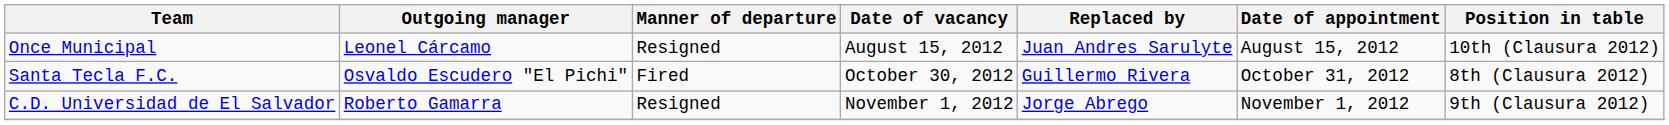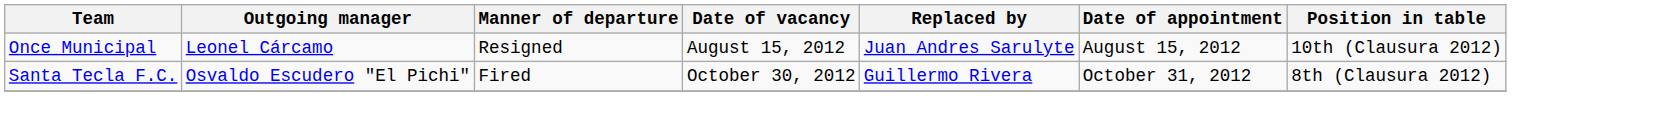 <table class="wikitable">
 <tr>
 <th>Team</th>
 <th>Outgoing manager</th>
 <th>Manner of departure</th>
 <th>Date of vacancy</th>
 <th>Replaced by</th>
 <th>Date of appointment</th>
 <th>Position in table</th>
 </tr>
 <tr>
 <td><a href='#'>Once Municipal</a></td>
 <td> <a href='#'>Leonel Cárcamo</a></td>
 <td>Resigned</td>
 <td>August 15, 2012</td>
 <td> <a href='#'>Juan Andres Sarulyte</a></td>
 <td>August 15, 2012</td>
 <td>10th (Clausura 2012)</td>
 </tr>
 <tr>
 <td><a href='#'>Santa Tecla F.C.</a></td>
 <td> <a href='#'>Osvaldo Escudero</a> "El Pichi"</td>
 <td>Fired</td>
 <td>October 30, 2012</td>
 <td> <a href='#'>Guillermo Rivera</a></td>
 <td>October 31, 2012</td>
 <td>8th (Clausura 2012)</td>
 </tr>
 <tr>
-<td><a href='#'>C.D. Universidad de El Salvador</a></td>
-<td>   <a href='#'>Roberto Gamarra</a></td>
-<td>Resigned</td>
-<td>November 1, 2012</td>
-<td> <a href='#'>Jorge Abrego</a></td>
-<td>November 1, 2012</td>
-<td>9th (Clausura 2012)</td>
-</tr>
-<tr>
 </tr>
 </table>
